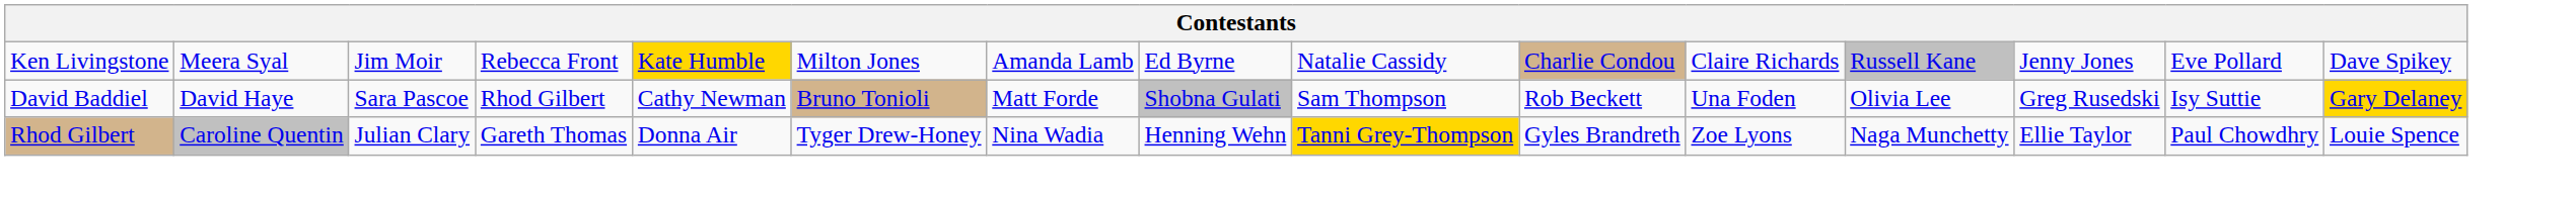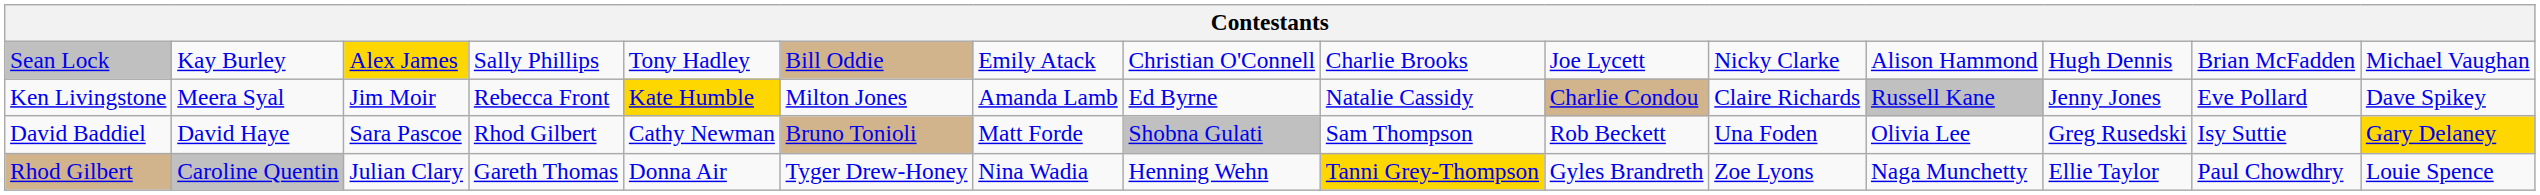 <table class="wikitable collapsible">
 <tr>
 <th colspan="15">Contestants</th>
+</tr>
+<tr>
+<td style="background:silver;"><a href='#'>Sean Lock</a></td>
+<td><a href='#'>Kay Burley</a></td>
+<td style="background:gold;"><a href='#'>Alex James</a></td>
+<td><a href='#'>Sally Phillips</a></td>
+<td><a href='#'>Tony Hadley</a></td>
+<td style="background:tan;"><a href='#'>Bill Oddie</a></td>
+<td><a href='#'>Emily Atack</a></td>
+<td><a href='#'>Christian O'Connell</a></td>
+<td><a href='#'>Charlie Brooks</a></td>
+<td><a href='#'>Joe Lycett</a></td>
+<td><a href='#'>Nicky Clarke</a></td>
+<td><a href='#'>Alison Hammond</a></td>
+<td><a href='#'>Hugh Dennis</a></td>
+<td><a href='#'>Brian McFadden</a></td>
+<td><a href='#'>Michael Vaughan</a></td>
 </tr>
 <tr>
 <td><a href='#'>Ken Livingstone</a></td>
 <td><a href='#'>Meera Syal</a></td>
 <td><a href='#'>Jim Moir</a></td>
 <td><a href='#'>Rebecca Front</a></td>
 <td style="background:gold;"><a href='#'>Kate Humble</a></td>
 <td><a href='#'>Milton Jones</a></td>
 <td><a href='#'>Amanda Lamb</a></td>
 <td><a href='#'>Ed Byrne</a></td>
 <td><a href='#'>Natalie Cassidy</a></td>
 <td style="background:tan;"><a href='#'>Charlie Condou</a></td>
 <td><a href='#'>Claire Richards</a></td>
 <td style="background:silver;"><a href='#'>Russell Kane</a></td>
 <td><a href='#'>Jenny Jones</a></td>
 <td><a href='#'>Eve Pollard</a></td>
 <td><a href='#'>Dave Spikey</a></td>
 </tr>
 <tr>
 <td><a href='#'>David Baddiel</a></td>
 <td><a href='#'>David Haye</a></td>
 <td><a href='#'>Sara Pascoe</a></td>
 <td><a href='#'>Rhod Gilbert</a></td>
 <td><a href='#'>Cathy Newman</a></td>
 <td style="background:tan;"><a href='#'>Bruno Tonioli</a></td>
 <td><a href='#'>Matt Forde</a></td>
 <td style="background:silver;"><a href='#'>Shobna Gulati</a></td>
 <td><a href='#'>Sam Thompson</a></td>
 <td><a href='#'>Rob Beckett</a></td>
 <td><a href='#'>Una Foden</a></td>
 <td><a href='#'>Olivia Lee</a></td>
 <td><a href='#'>Greg Rusedski</a></td>
 <td><a href='#'>Isy Suttie</a></td>
 <td style="background:gold;"><a href='#'>Gary Delaney</a></td>
 </tr>
 <tr>
 <td style="background:tan;"><a href='#'>Rhod Gilbert</a></td>
 <td style="background:silver;"><a href='#'>Caroline Quentin</a></td>
 <td><a href='#'>Julian Clary</a></td>
 <td><a href='#'>Gareth Thomas</a></td>
 <td><a href='#'>Donna Air</a></td>
 <td><a href='#'>Tyger Drew-Honey</a></td>
 <td><a href='#'>Nina Wadia</a></td>
 <td><a href='#'>Henning Wehn</a></td>
 <td style="background:gold;"><a href='#'>Tanni Grey-Thompson</a></td>
 <td><a href='#'>Gyles Brandreth</a></td>
 <td><a href='#'>Zoe Lyons</a></td>
 <td><a href='#'>Naga Munchetty</a></td>
 <td><a href='#'>Ellie Taylor</a></td>
 <td><a href='#'>Paul Chowdhry</a></td>
 <td><a href='#'>Louie Spence</a></td>
 </tr>
 </table>
